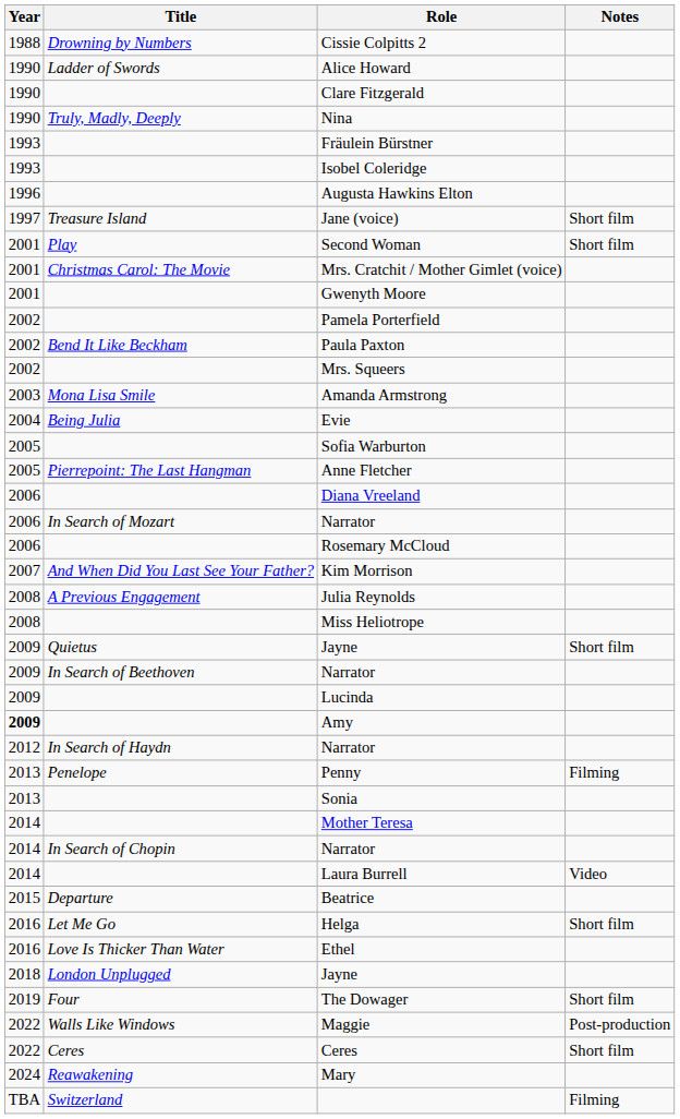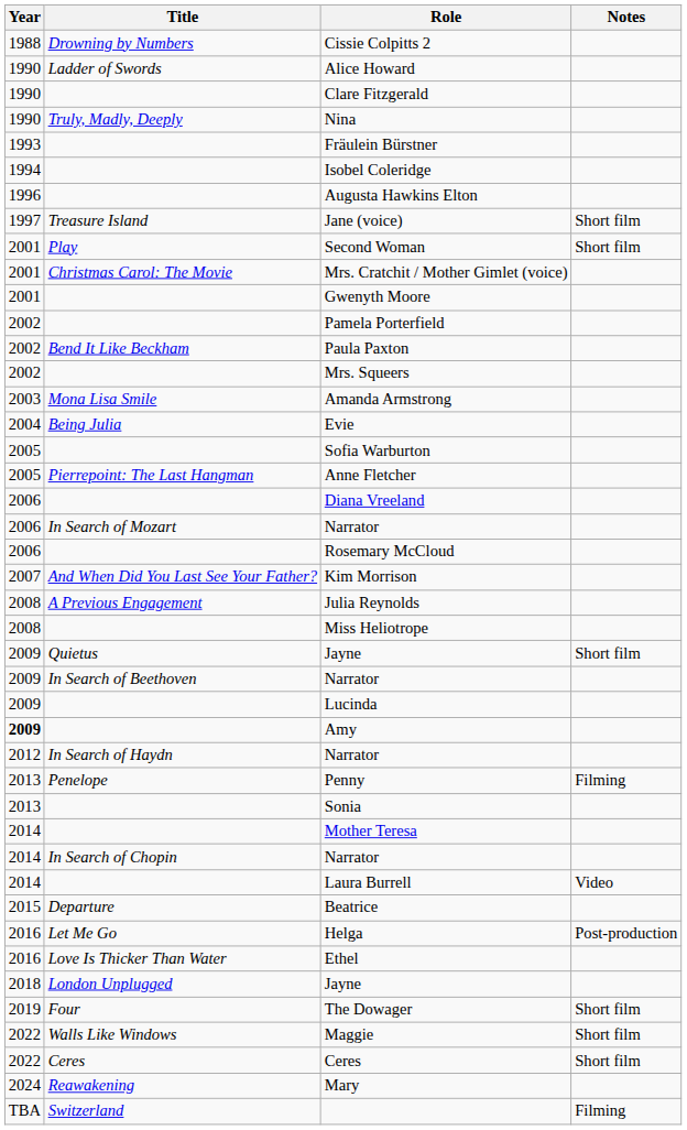 <table class="wikitable sortable">
 <tr>
 <th>Year</th>
 <th>Title</th>
 <th>Role</th>
 <th class="unsortable">Notes</th>
 </tr>
 <tr>
 <td>1988</td>
 <td><em><a href='#'>Drowning by Numbers</a></em></td>
 <td>Cissie Colpitts 2</td>
 <td></td>
 </tr>
 <tr>
 <td>1990</td>
 <td><em>Ladder of Swords</em></td>
 <td>Alice Howard</td>
 <td></td>
 </tr>
 <tr>
 <td>1990</td>
 <td><em></em></td>
 <td>Clare Fitzgerald</td>
 <td></td>
 </tr>
 <tr>
 <td>1990</td>
 <td><em><a href='#'>Truly, Madly, Deeply</a></em></td>
 <td>Nina</td>
 <td></td>
 </tr>
 <tr>
 <td>1993</td>
 <td><em></em></td>
 <td>Fräulein Bürstner</td>
 <td></td>
 </tr>
 <tr>
-<td>1993</td>
+<td>1994</td>
 <td><em></em></td>
 <td>Isobel Coleridge</td>
 <td></td>
 </tr>
 <tr>
 <td>1996</td>
 <td><em></em></td>
 <td>Augusta Hawkins Elton</td>
 <td></td>
 </tr>
 <tr>
 <td>1997</td>
 <td><em>Treasure Island</em></td>
 <td>Jane (voice)</td>
 <td>Short film</td>
 </tr>
 <tr>
 <td>2001</td>
 <td><em><a href='#'>Play</a></em></td>
 <td>Second Woman</td>
 <td>Short film</td>
 </tr>
 <tr>
 <td>2001</td>
 <td><em><a href='#'>Christmas Carol: The Movie</a></em></td>
 <td>Mrs. Cratchit / Mother Gimlet (voice)</td>
 <td></td>
 </tr>
 <tr>
 <td>2001</td>
 <td><em></em></td>
 <td>Gwenyth Moore</td>
 <td></td>
 </tr>
 <tr>
 <td>2002</td>
 <td><em></em></td>
 <td>Pamela Porterfield</td>
 <td></td>
 </tr>
 <tr>
 <td>2002</td>
 <td><em><a href='#'>Bend It Like Beckham</a></em></td>
 <td>Paula Paxton</td>
 <td></td>
 </tr>
 <tr>
 <td>2002</td>
 <td><em></em></td>
 <td>Mrs. Squeers</td>
 <td></td>
 </tr>
 <tr>
 <td>2003</td>
 <td><em><a href='#'>Mona Lisa Smile</a></em></td>
 <td>Amanda Armstrong</td>
 <td></td>
 </tr>
 <tr>
 <td>2004</td>
 <td><em><a href='#'>Being Julia</a></em></td>
 <td>Evie</td>
 <td></td>
 </tr>
 <tr>
 <td>2005</td>
 <td><em></em></td>
 <td>Sofia Warburton</td>
 <td></td>
 </tr>
 <tr>
 <td>2005</td>
 <td><em><a href='#'>Pierrepoint: The Last Hangman</a></em></td>
 <td>Anne Fletcher</td>
 <td></td>
 </tr>
 <tr>
 <td>2006</td>
 <td><em></em></td>
 <td><a href='#'>Diana Vreeland</a></td>
 <td></td>
 </tr>
 <tr>
 <td>2006</td>
 <td><em>In Search of Mozart</em></td>
 <td>Narrator</td>
 <td></td>
 </tr>
 <tr>
 <td>2006</td>
 <td><em></em></td>
 <td>Rosemary McCloud</td>
 <td></td>
 </tr>
 <tr>
 <td>2007</td>
 <td><em><a href='#'>And When Did You Last See Your Father?</a></em></td>
 <td>Kim Morrison</td>
 <td></td>
 </tr>
 <tr>
 <td>2008</td>
 <td><em><a href='#'>A Previous Engagement</a></em></td>
 <td>Julia Reynolds</td>
 <td></td>
 </tr>
 <tr>
 <td>2008</td>
 <td><em></em></td>
 <td>Miss Heliotrope</td>
 <td></td>
 </tr>
 <tr>
 <td>2009</td>
 <td><em>Quietus</em></td>
 <td>Jayne</td>
 <td>Short film</td>
 </tr>
 <tr>
 <td>2009</td>
 <td><em>In Search of Beethoven</em></td>
 <td>Narrator</td>
 <td></td>
 </tr>
 <tr>
 <td>2009</td>
 <td><em></em></td>
 <td>Lucinda</td>
 <td></td>
 </tr>
 <tr>
 <td><strong>2009</strong></td>
 <td><em></em></td>
 <td>Amy</td>
 <td></td>
 </tr>
 <tr>
 <td>2012</td>
 <td><em>In Search of Haydn</em></td>
 <td>Narrator</td>
 <td></td>
 </tr>
 <tr>
 <td>2013</td>
 <td><em>Penelope</em></td>
 <td>Penny</td>
 <td>Filming</td>
 </tr>
 <tr>
 <td>2013</td>
 <td><em></em></td>
 <td>Sonia</td>
 <td></td>
 </tr>
 <tr>
 <td>2014</td>
 <td><em></em></td>
 <td><a href='#'>Mother Teresa</a></td>
 <td></td>
 </tr>
 <tr>
 <td>2014</td>
 <td><em>In Search of Chopin</em></td>
 <td>Narrator</td>
 <td></td>
 </tr>
 <tr>
 <td>2014</td>
 <td><em></em></td>
 <td>Laura Burrell</td>
 <td>Video</td>
 </tr>
 <tr>
 <td>2015</td>
 <td><em>Departure</em></td>
 <td>Beatrice</td>
 <td></td>
 </tr>
 <tr>
 <td>2016</td>
 <td><em>Let Me Go</em></td>
 <td>Helga</td>
-<td>Short film</td>
+<td>Post-production</td>
 </tr>
 <tr>
 <td>2016</td>
 <td><em>Love Is Thicker Than Water</em></td>
 <td>Ethel</td>
 <td></td>
 </tr>
 <tr>
 <td>2018</td>
 <td><em><a href='#'>London Unplugged</a></em></td>
 <td>Jayne</td>
 <td></td>
 </tr>
 <tr>
 <td>2019</td>
 <td><em>Four</em></td>
 <td>The Dowager</td>
 <td>Short film</td>
 </tr>
 <tr>
 <td>2022</td>
 <td><em>Walls Like Windows</em></td>
 <td>Maggie</td>
-<td>Post-production</td>
+<td>Short film</td>
 </tr>
 <tr>
 <td>2022</td>
 <td><em>Ceres</em></td>
 <td>Ceres</td>
 <td>Short film</td>
 </tr>
 <tr>
 <td>2024</td>
 <td><em><a href='#'>Reawakening</a></em></td>
 <td>Mary</td>
 <td></td>
 </tr>
 <tr>
 <td>TBA</td>
 <td><em><a href='#'>Switzerland</a></em></td>
 <td></td>
 <td>Filming</td>
 </tr>
 </table>
